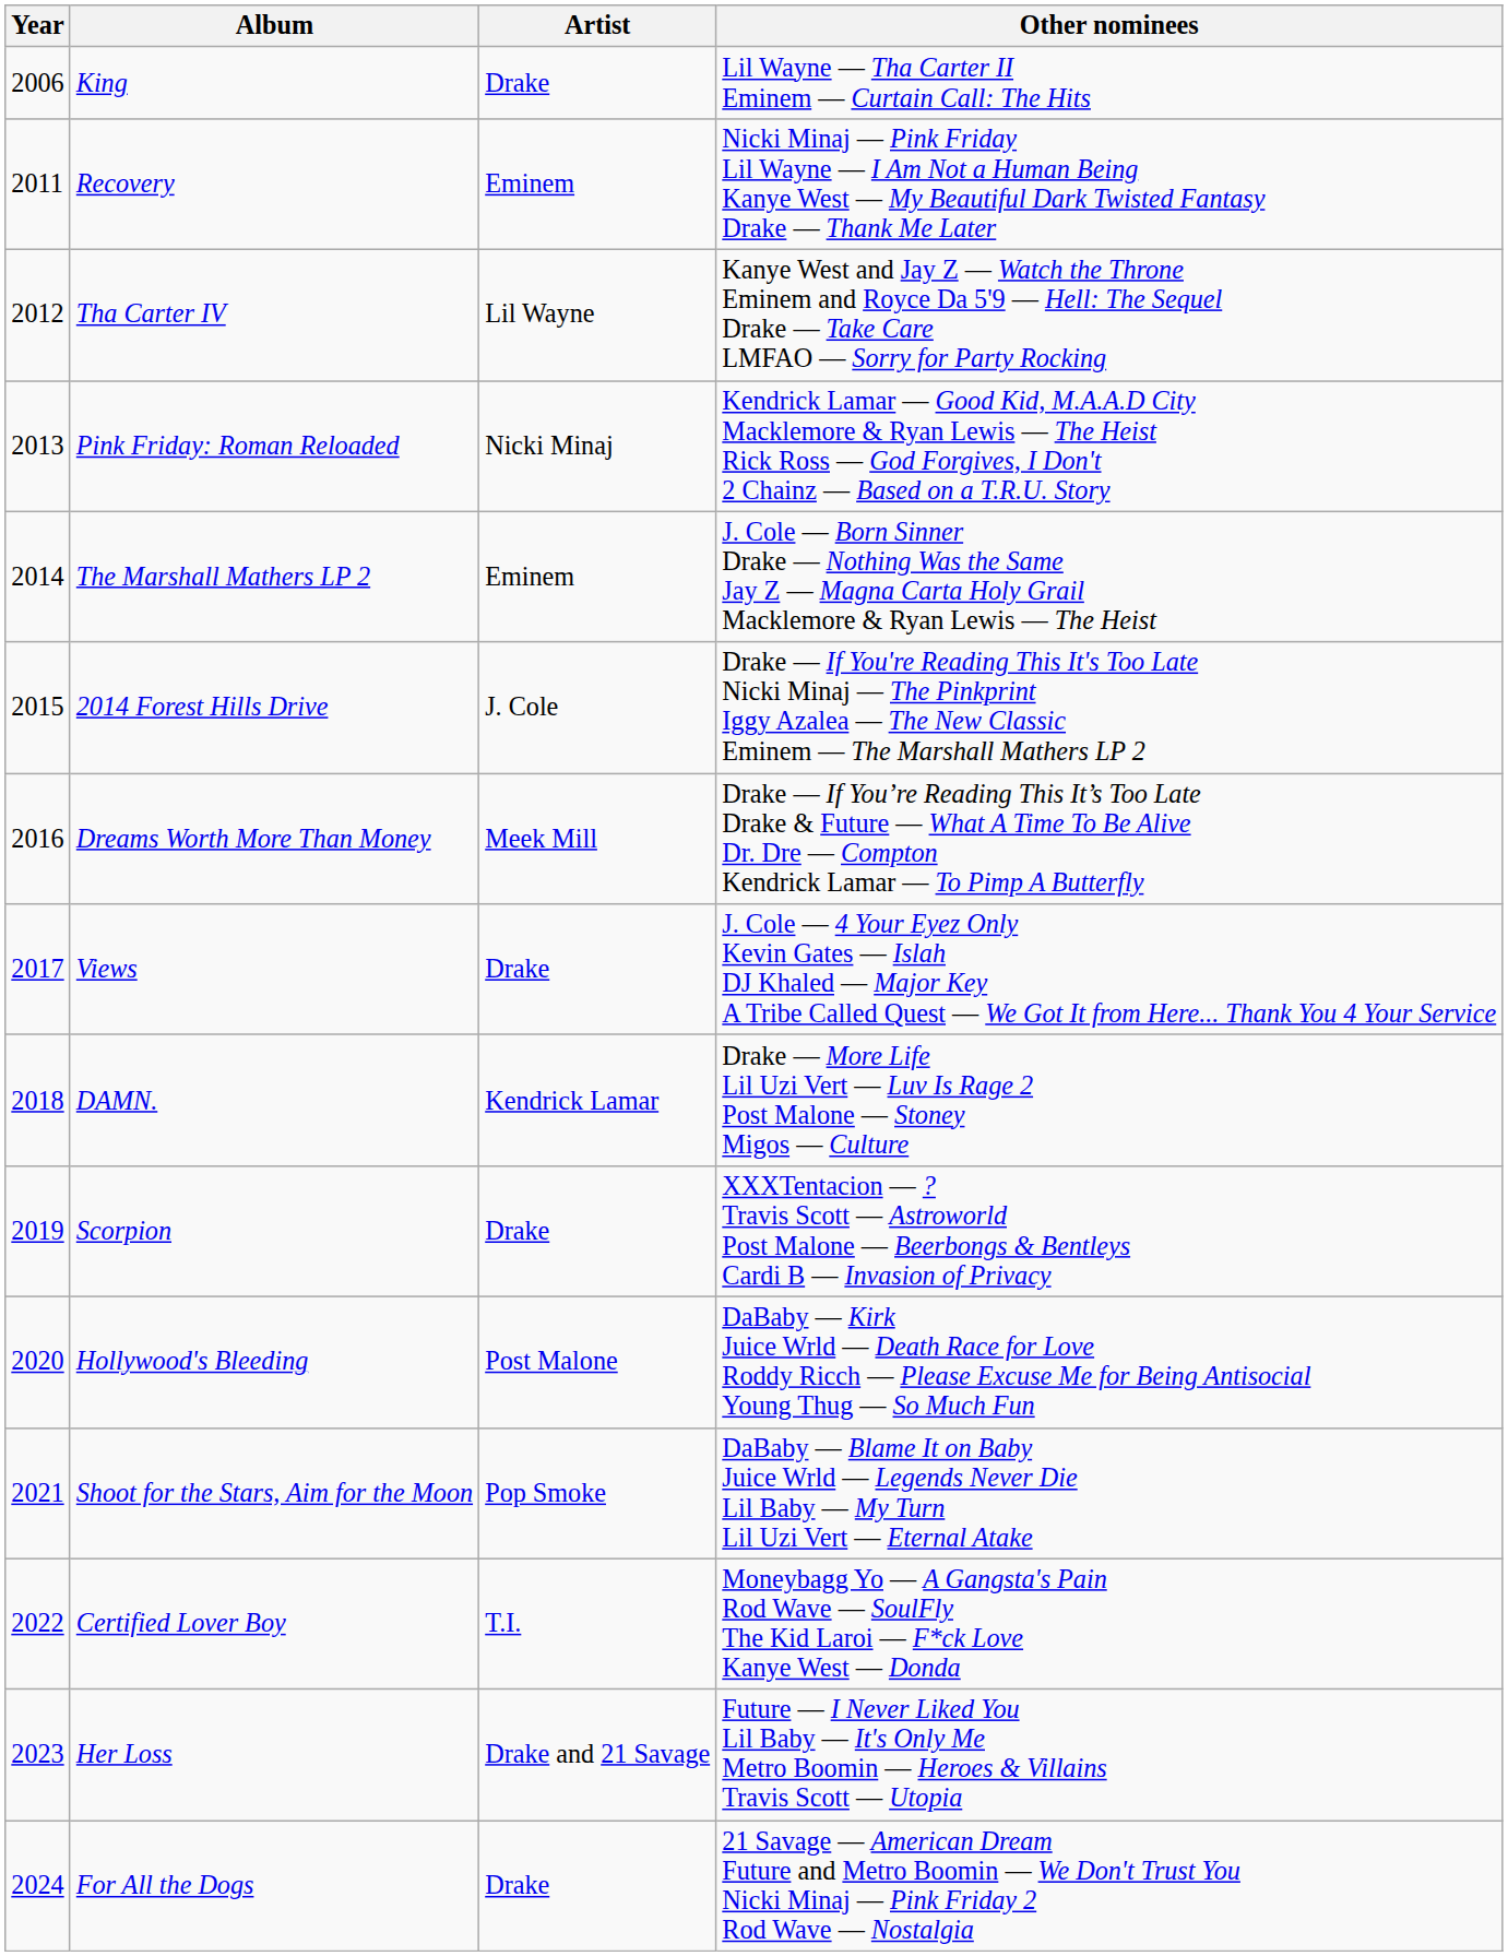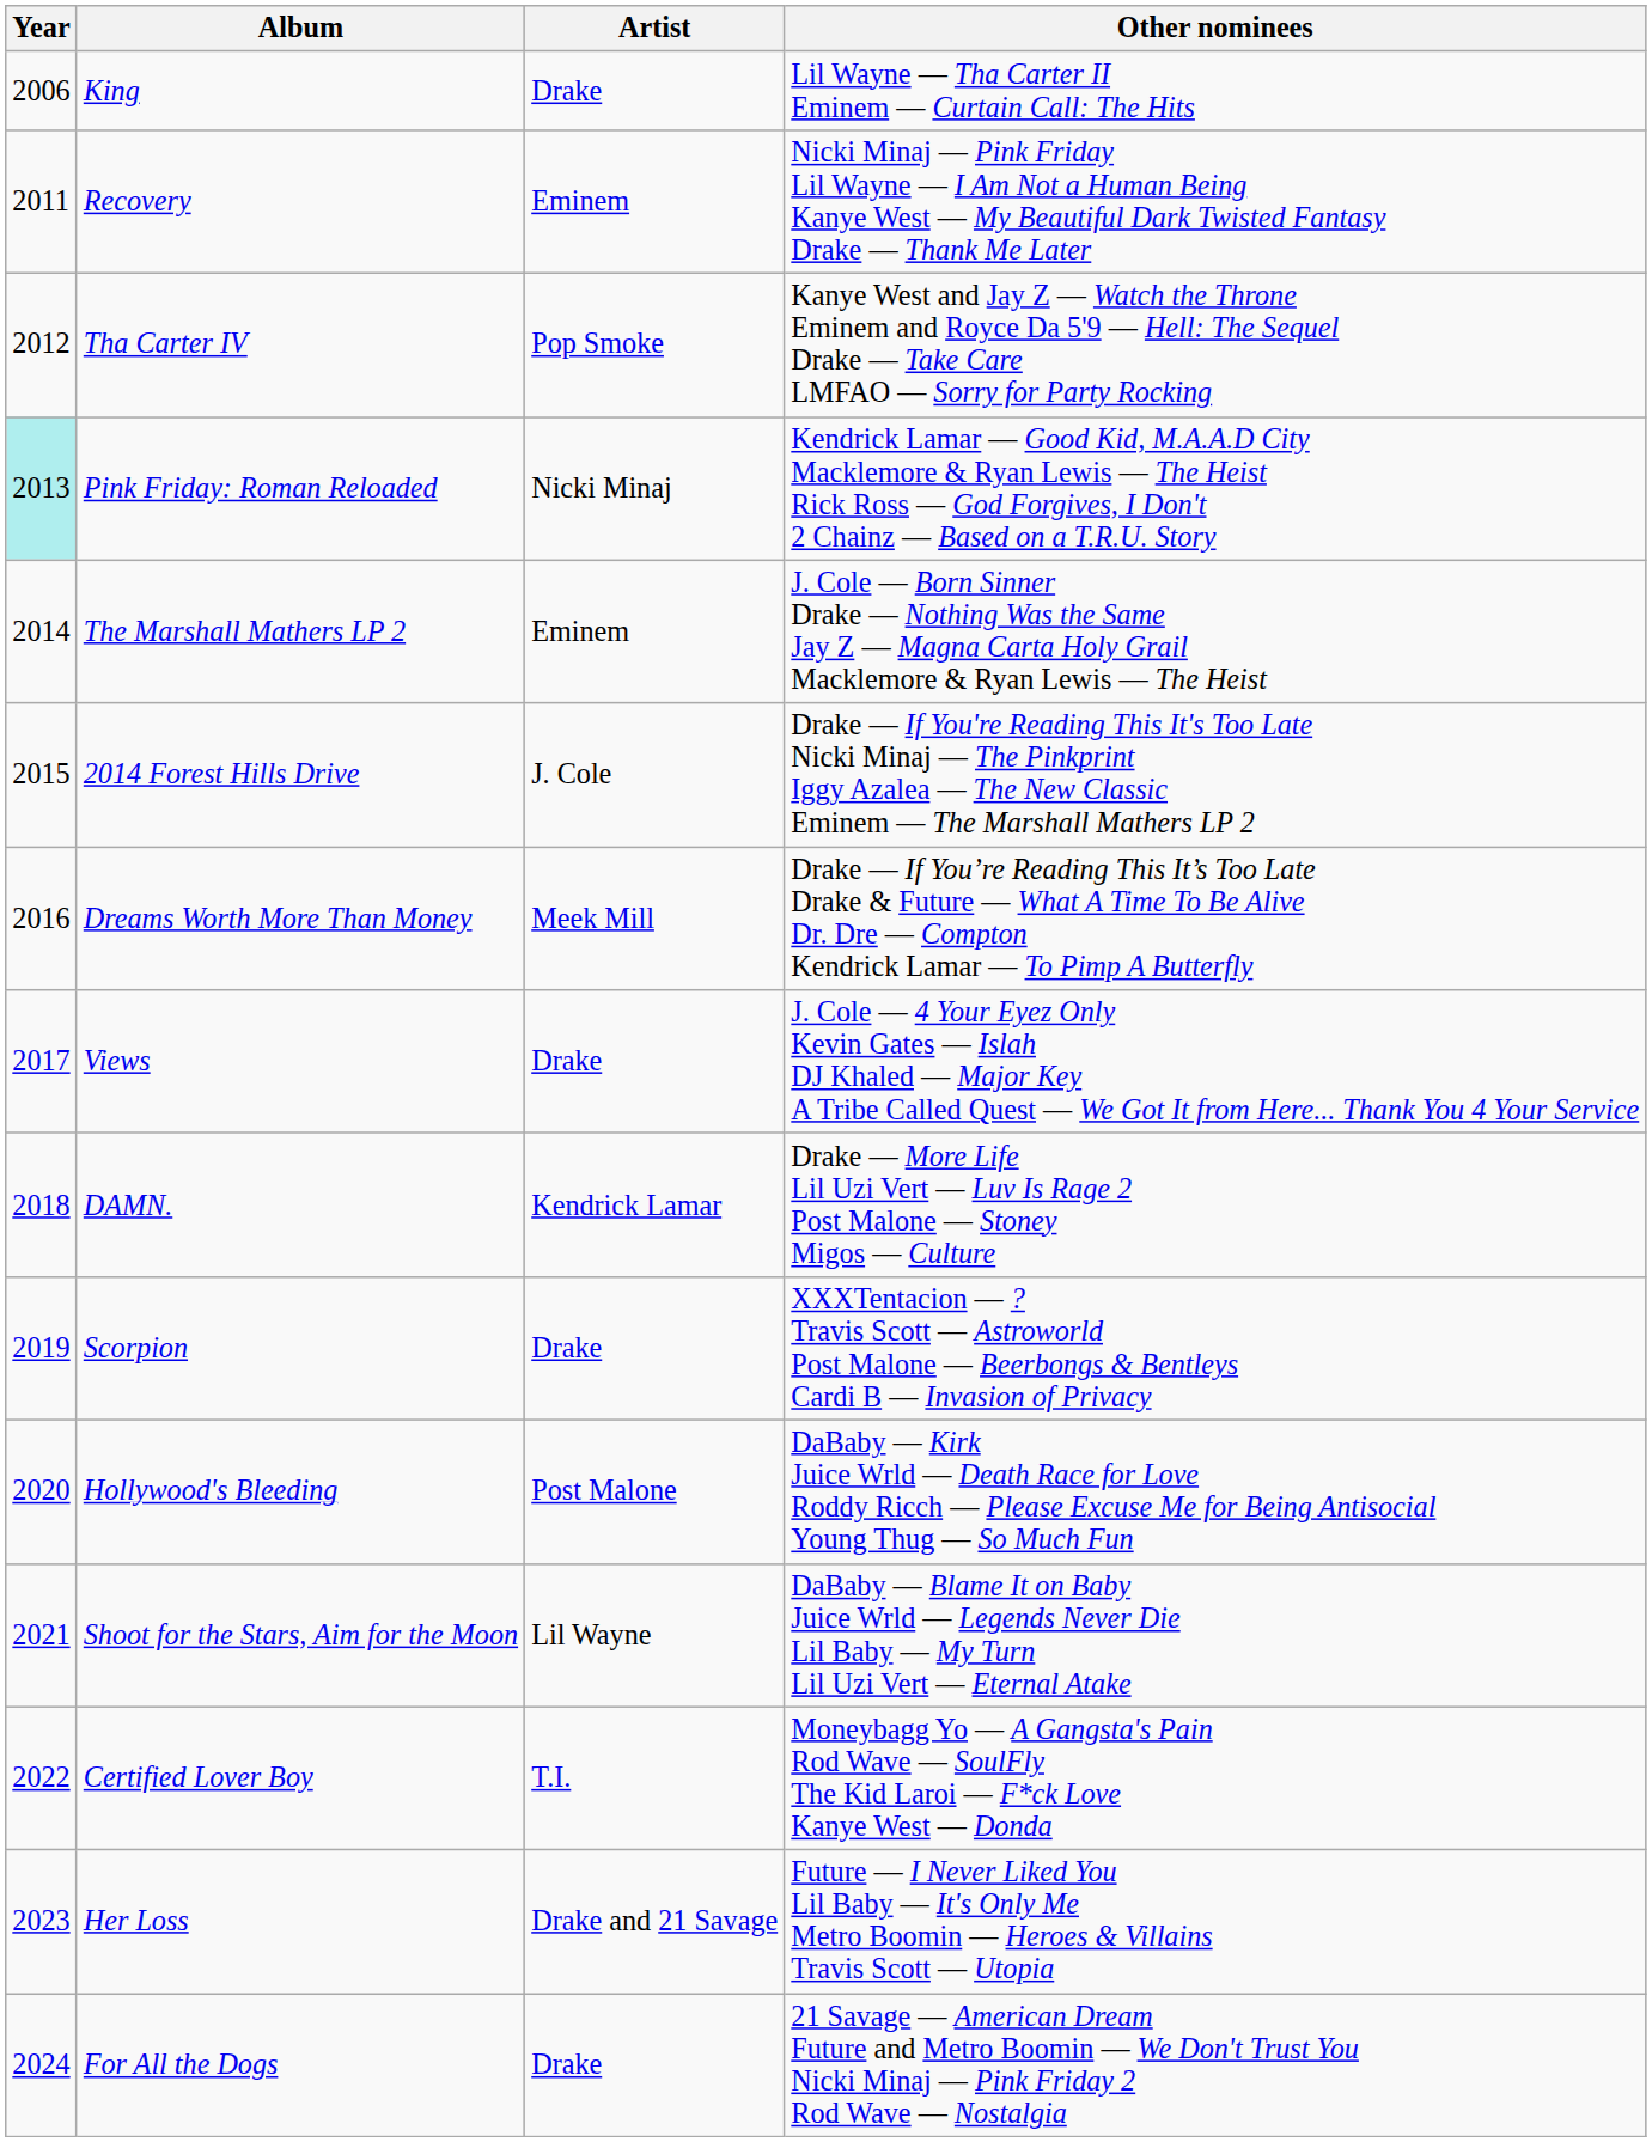 <table class="wikitable">
 <tr>
 <th>Year</th>
 <th>Album</th>
 <th>Artist</th>
 <th>Other nominees</th>
 </tr>
 <tr>
 <td>2006</td>
 <td><em><a href='#'>King</a></em></td>
 <td><a href='#'>Drake</a></td>
 <td><a href='#'>Lil Wayne</a> — <em><a href='#'>Tha Carter II</a></em><br><a href='#'>Eminem</a> — <em><a href='#'>Curtain Call: The Hits</a></em></td>
 </tr>
 <tr>
 <td>2011</td>
 <td><em><a href='#'>Recovery</a></em></td>
 <td><a href='#'>Eminem</a></td>
 <td><a href='#'>Nicki Minaj</a> — <em><a href='#'>Pink Friday</a></em><br><a href='#'>Lil Wayne</a> — <em><a href='#'>I Am Not a Human Being</a></em><br><a href='#'>Kanye West</a> — <em><a href='#'>My Beautiful Dark Twisted Fantasy</a></em><br><a href='#'>Drake</a> — <em><a href='#'>Thank Me Later</a></em></td>
 </tr>
 <tr>
 <td>2012</td>
 <td><em><a href='#'>Tha Carter IV</a></em></td>
-<td>Lil Wayne</td>
+<td><a href='#'>Pop Smoke</a></td>
 <td>Kanye West and <a href='#'>Jay Z</a> — <em><a href='#'>Watch the Throne</a></em><br>Eminem and <a href='#'>Royce Da 5'9</a> — <em><a href='#'>Hell: The Sequel</a></em><br>Drake — <em><a href='#'>Take Care</a></em><br>LMFAO — <em><a href='#'>Sorry for Party Rocking</a></em></td>
 </tr>
 <tr>
-<td>2013</td>
+<td style="background: paleturquoise;">2013</td>
 <td><em><a href='#'>Pink Friday: Roman Reloaded</a></em></td>
 <td>Nicki Minaj</td>
 <td><a href='#'>Kendrick Lamar</a> — <em><a href='#'>Good Kid, M.A.A.D City</a></em><br><a href='#'>Macklemore & Ryan Lewis</a> — <em><a href='#'>The Heist</a></em><br><a href='#'>Rick Ross</a> — <em><a href='#'>God Forgives, I Don't</a></em><br><a href='#'>2 Chainz</a> — <em><a href='#'>Based on a T.R.U. Story</a></em></td>
 </tr>
 <tr>
 <td>2014</td>
 <td><em><a href='#'>The Marshall Mathers LP 2</a></em></td>
 <td>Eminem</td>
 <td><a href='#'>J. Cole</a> — <em><a href='#'>Born Sinner</a></em><br>Drake — <em><a href='#'>Nothing Was the Same</a></em><br><a href='#'>Jay Z</a> — <em><a href='#'>Magna Carta Holy Grail</a></em><br>Macklemore & Ryan Lewis — <em>The Heist</em></td>
 </tr>
 <tr>
 <td>2015</td>
 <td><em><a href='#'>2014 Forest Hills Drive</a></em></td>
 <td>J. Cole</td>
 <td>Drake — <em><a href='#'>If You're Reading This It's Too Late</a></em><br>Nicki Minaj — <em><a href='#'>The Pinkprint</a></em><br><a href='#'>Iggy Azalea</a> — <em><a href='#'>The New Classic</a></em><br>Eminem — <em>The Marshall Mathers LP 2</em></td>
 </tr>
 <tr>
 <td>2016</td>
 <td><em><a href='#'>Dreams Worth More Than Money</a></em></td>
 <td><a href='#'>Meek Mill</a></td>
 <td>Drake — <em>If You’re Reading This It’s Too Late</em><br>Drake & <a href='#'>Future</a> — <em><a href='#'>What A Time To Be Alive</a></em><br><a href='#'>Dr. Dre</a> — <em><a href='#'>Compton</a></em><br>Kendrick Lamar — <em><a href='#'>To Pimp A Butterfly</a></em></td>
 </tr>
 <tr>
 <td><a href='#'>2017</a></td>
 <td><em><a href='#'>Views</a></em></td>
 <td><a href='#'>Drake</a></td>
 <td><a href='#'>J. Cole</a> — <em><a href='#'>4 Your Eyez Only</a></em><br><a href='#'>Kevin Gates</a> — <em><a href='#'>Islah</a></em><br><a href='#'>DJ Khaled</a> — <em><a href='#'>Major Key</a></em><br><a href='#'>A Tribe Called Quest</a> — <em><a href='#'>We Got It from Here... Thank You 4 Your Service</a></em></td>
 </tr>
 <tr>
 <td><a href='#'>2018</a></td>
 <td><em><a href='#'>DAMN.</a></em></td>
 <td><a href='#'>Kendrick Lamar</a></td>
 <td>Drake — <em><a href='#'>More Life</a></em><br><a href='#'>Lil Uzi Vert</a> — <em><a href='#'>Luv Is Rage 2</a></em><br><a href='#'>Post Malone</a> — <em><a href='#'>Stoney</a></em><br><a href='#'>Migos</a> — <em><a href='#'>Culture</a></em></td>
 </tr>
 <tr>
 <td><a href='#'>2019</a></td>
 <td><em><a href='#'>Scorpion</a></em></td>
 <td><a href='#'>Drake</a></td>
 <td><a href='#'>XXXTentacion</a> — <em><a href='#'>?</a></em><br><a href='#'>Travis Scott</a> — <em><a href='#'>Astroworld</a></em><br><a href='#'>Post Malone</a> — <em><a href='#'>Beerbongs & Bentleys</a></em><br><a href='#'>Cardi B</a> — <em><a href='#'>Invasion of Privacy</a></em></td>
 </tr>
 <tr>
 <td><a href='#'>2020</a></td>
 <td><em><a href='#'>Hollywood's Bleeding</a></em></td>
 <td><a href='#'>Post Malone</a></td>
 <td><a href='#'>DaBaby</a> — <em><a href='#'>Kirk</a></em><br><a href='#'>Juice Wrld</a> — <em><a href='#'>Death Race for Love</a></em><br><a href='#'>Roddy Ricch</a> — <em><a href='#'>Please Excuse Me for Being Antisocial</a></em><br><a href='#'>Young Thug</a> — <em><a href='#'>So Much Fun</a></em></td>
 </tr>
 <tr>
 <td><a href='#'>2021</a></td>
 <td><em><a href='#'>Shoot for the Stars, Aim for the Moon</a></em></td>
-<td><a href='#'>Pop Smoke</a></td>
+<td>Lil Wayne</td>
 <td><a href='#'>DaBaby</a> — <em><a href='#'>Blame It on Baby</a></em><br><a href='#'>Juice Wrld</a> — <em><a href='#'>Legends Never Die</a></em><br><a href='#'>Lil Baby</a> — <em><a href='#'>My Turn</a></em><br><a href='#'>Lil Uzi Vert</a> — <em><a href='#'>Eternal Atake</a></em></td>
 </tr>
 <tr>
 <td><a href='#'>2022</a></td>
 <td><em><a href='#'>Certified Lover Boy</a></em></td>
 <td><a href='#'>T.I.</a></td>
 <td><a href='#'>Moneybagg Yo</a> — <em><a href='#'>A Gangsta's Pain</a></em><br><a href='#'>Rod Wave</a> — <em><a href='#'>SoulFly</a></em><br><a href='#'>The Kid Laroi</a> — <em><a href='#'>F*ck Love</a></em><br><a href='#'>Kanye West</a> — <em><a href='#'>Donda</a></em></td>
 </tr>
 <tr>
 <td><a href='#'>2023</a></td>
 <td><em><a href='#'>Her Loss</a></em></td>
 <td><a href='#'>Drake</a> and <a href='#'>21 Savage</a></td>
 <td><a href='#'>Future</a> — <em><a href='#'>I Never Liked You</a></em><br><a href='#'>Lil Baby</a> — <em><a href='#'>It's Only Me</a><br></em><a href='#'>Metro Boomin</a> — <em><a href='#'>Heroes & Villains</a></em><br><a href='#'>Travis Scott</a> — <em><a href='#'>Utopia</a></em></td>
 </tr>
 <tr>
 <td><a href='#'>2024</a></td>
 <td><em><a href='#'>For All the Dogs</a></em></td>
 <td><a href='#'>Drake</a></td>
 <td><a href='#'>21 Savage</a> — <em><a href='#'>American Dream</a></em><br><a href='#'>Future</a> and <a href='#'>Metro Boomin</a> — <em><a href='#'>We Don't Trust You</a></em><br><a href='#'>Nicki Minaj</a> — <em><a href='#'>Pink Friday 2</a></em><br><a href='#'>Rod Wave</a> — <em><a href='#'>Nostalgia</a></em></td>
 </tr>
 </table>
